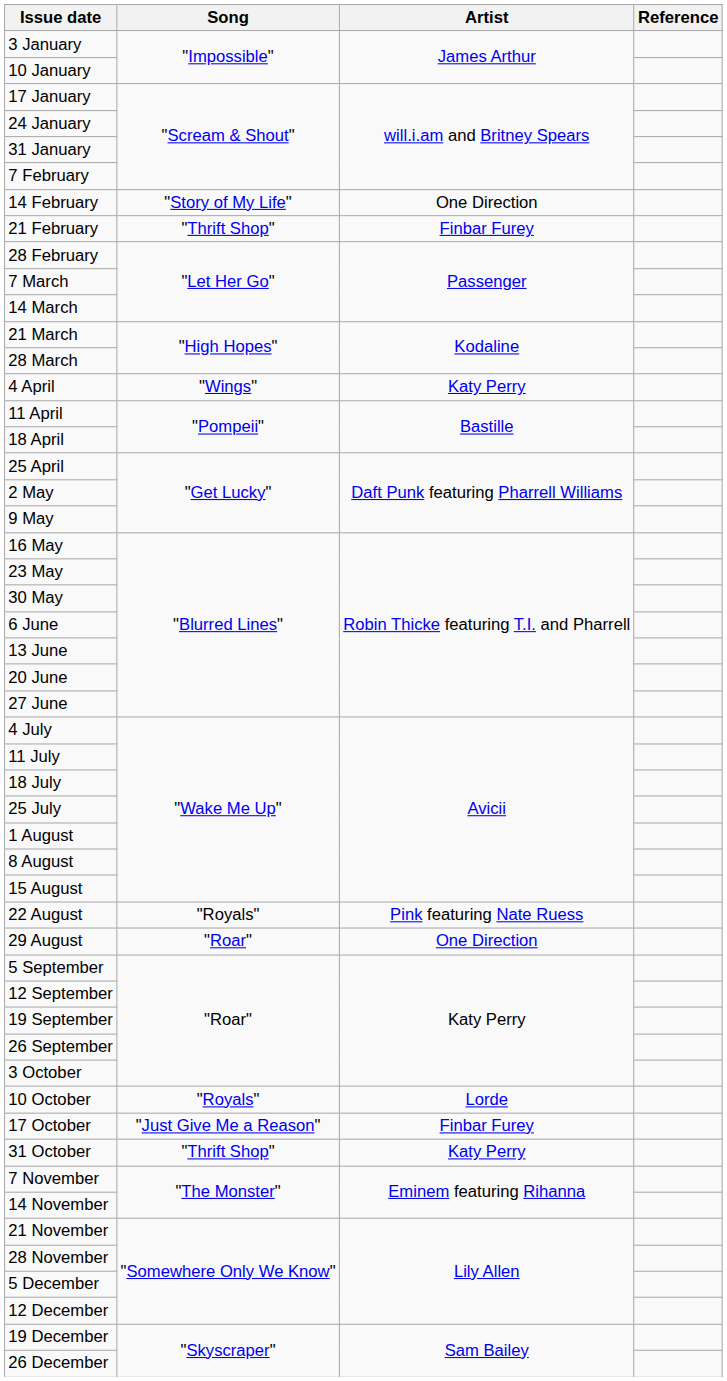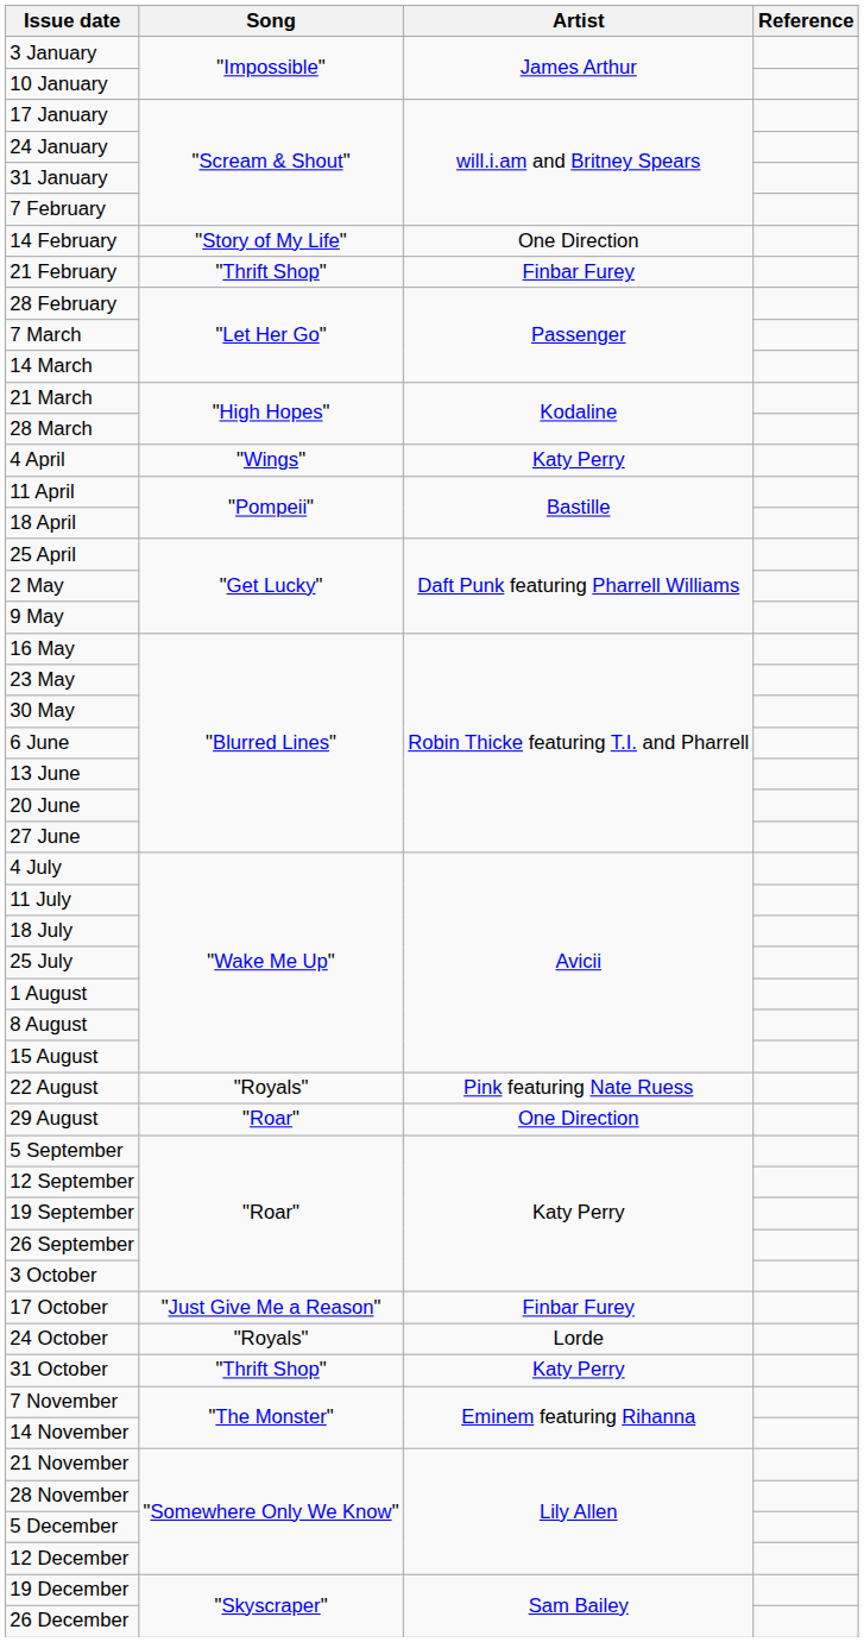 <table class="wikitable">
 <tr>
 <th>Issue date</th>
 <th>Song</th>
 <th>Artist</th>
 <th>Reference</th>
 </tr>
 <tr>
 <td>3 January</td>
 <td align="center" rowspan="2">"<a href='#'>Impossible</a>"</td>
 <td align="center" rowspan="2"><a href='#'>James Arthur</a></td>
 <td align="center"></td>
 </tr>
 <tr>
 <td>10 January</td>
 <td align="center"></td>
 </tr>
 <tr>
 <td>17 January</td>
 <td align="center" rowspan="4">"<a href='#'>Scream & Shout</a>"</td>
 <td align="center" rowspan="4"><a href='#'>will.i.am</a> and <a href='#'>Britney Spears</a></td>
 <td align="center"></td>
 </tr>
 <tr>
 <td>24 January</td>
 <td align="center"></td>
 </tr>
 <tr>
 <td>31 January</td>
 <td align="center"></td>
 </tr>
 <tr>
 <td>7 February</td>
 <td align="center"></td>
 </tr>
 <tr>
 <td>14 February</td>
 <td align="center">"<a href='#'>Story of My Life</a>"</td>
 <td align="center">One Direction</td>
 <td align="center"></td>
 </tr>
 <tr>
 <td>21 February</td>
 <td align="center">"<a href='#'>Thrift Shop</a>"</td>
 <td align="center"><a href='#'>Finbar Furey</a></td>
 <td align="center"></td>
 </tr>
 <tr>
 <td>28 February</td>
 <td align="center" rowspan="3">"<a href='#'>Let Her Go</a>"</td>
 <td align="center" rowspan="3"><a href='#'>Passenger</a></td>
 <td align="center"></td>
 </tr>
 <tr>
 <td>7 March</td>
 <td align="center"></td>
 </tr>
 <tr>
 <td>14 March</td>
 <td align="center"></td>
 </tr>
 <tr>
 <td>21 March</td>
 <td align="center" rowspan="2">"<a href='#'>High Hopes</a>"</td>
 <td align="center" rowspan="2"><a href='#'>Kodaline</a></td>
 <td align="center"></td>
 </tr>
 <tr>
 <td>28 March</td>
 <td align="center"></td>
 </tr>
 <tr>
 <td>4 April</td>
 <td align="center">"<a href='#'>Wings</a>"</td>
 <td align="center"><a href='#'>Katy Perry</a></td>
 <td align="center"></td>
 </tr>
 <tr>
 <td>11 April</td>
 <td align="center" rowspan="2">"<a href='#'>Pompeii</a>"</td>
 <td align="center" rowspan="2"><a href='#'>Bastille</a></td>
 <td align="center"></td>
 </tr>
 <tr>
 <td>18 April</td>
 <td align="center"></td>
 </tr>
 <tr>
 <td>25 April</td>
 <td align="center" rowspan="3">"<a href='#'>Get Lucky</a>"</td>
 <td align="center" rowspan="3"><a href='#'>Daft Punk</a> featuring <a href='#'>Pharrell Williams</a></td>
 <td align="center"></td>
 </tr>
 <tr>
 <td>2 May</td>
 <td align="center"></td>
 </tr>
 <tr>
 <td>9 May</td>
 <td align="center"></td>
 </tr>
 <tr>
 <td>16 May</td>
 <td align="center" rowspan="7">"<a href='#'>Blurred Lines</a>"</td>
 <td align="center" rowspan="7"><a href='#'>Robin Thicke</a> featuring <a href='#'>T.I.</a> and Pharrell</td>
 <td align="center"></td>
 </tr>
 <tr>
 <td>23 May</td>
 <td align="center"></td>
 </tr>
 <tr>
 <td>30 May</td>
 <td align="center"></td>
 </tr>
 <tr>
 <td>6 June</td>
 <td align="center"></td>
 </tr>
 <tr>
 <td>13 June</td>
 <td align="center"></td>
 </tr>
 <tr>
 <td>20 June</td>
 <td align="center"></td>
 </tr>
 <tr>
 <td>27 June</td>
 <td align="center"></td>
 </tr>
 <tr>
 <td>4 July</td>
 <td align="center" rowspan="7">"<a href='#'>Wake Me Up</a>"</td>
 <td align="center" rowspan="7"><a href='#'>Avicii</a></td>
 <td align="center"></td>
 </tr>
 <tr>
 <td>11 July</td>
 <td align="center"></td>
 </tr>
 <tr>
 <td>18 July</td>
 <td align="center"></td>
 </tr>
 <tr>
 <td>25 July</td>
 <td align="center"></td>
 </tr>
 <tr>
 <td>1 August</td>
 <td align="center"></td>
 </tr>
 <tr>
 <td>8 August</td>
 <td align="center"></td>
 </tr>
 <tr>
 <td>15 August</td>
 <td align="center"></td>
 </tr>
 <tr>
 <td>22 August</td>
 <td align="center">"Royals"</td>
 <td align="center"><a href='#'>Pink</a> featuring <a href='#'>Nate Ruess</a></td>
 <td align="center"></td>
 </tr>
 <tr>
 <td>29 August</td>
 <td align="center">"<a href='#'>Roar</a>"</td>
 <td align="center"><a href='#'>One Direction</a></td>
 <td align="center"></td>
 </tr>
 <tr>
 <td>5 September</td>
 <td align="center" rowspan="5">"Roar"</td>
 <td align="center" rowspan="5">Katy Perry</td>
 <td align="center"></td>
 </tr>
 <tr>
 <td>12 September</td>
 <td align="center"></td>
 </tr>
 <tr>
 <td>19 September</td>
 <td align="center"></td>
 </tr>
 <tr>
 <td>26 September</td>
 <td align="center"></td>
 </tr>
 <tr>
 <td>3 October</td>
 <td align="center"></td>
 </tr>
 <tr>
-<td>10 October</td>
-<td align="center">"<a href='#'>Royals</a>"</td>
-<td align="center"><a href='#'>Lorde</a></td>
+<td>17 October</td>
+<td align="center">"<a href='#'>Just Give Me a Reason</a>"</td>
+<td align="center"><a href='#'>Finbar Furey</a></td>
 <td align="center"></td>
 </tr>
 <tr>
-<td>17 October</td>
-<td align="center">"<a href='#'>Just Give Me a Reason</a>"</td>
-<td align="center"><a href='#'>Finbar Furey</a></td>
+<td>24 October</td>
+<td align="center">"Royals"</td>
+<td align="center">Lorde</td>
 <td align="center"></td>
 </tr>
 <tr>
 <td>31 October</td>
 <td align="center">"<a href='#'>Thrift Shop</a>"</td>
 <td align="center"><a href='#'>Katy Perry</a></td>
 <td align="center"></td>
 </tr>
 <tr>
 <td>7 November</td>
 <td align="center" rowspan="2">"<a href='#'>The Monster</a>"</td>
 <td align="center" rowspan="2"><a href='#'>Eminem</a> featuring <a href='#'>Rihanna</a></td>
 <td align="center"></td>
 </tr>
 <tr>
 <td>14 November</td>
 <td align="center"></td>
 </tr>
 <tr>
 <td>21 November</td>
 <td align="center" rowspan="4">"<a href='#'>Somewhere Only We Know</a>"</td>
 <td align="center" rowspan="4"><a href='#'>Lily Allen</a></td>
 <td align="center"></td>
 </tr>
 <tr>
 <td>28 November</td>
 <td align="center"></td>
 </tr>
 <tr>
 <td>5 December</td>
 <td align="center"></td>
 </tr>
 <tr>
 <td>12 December</td>
 <td align="center"></td>
 </tr>
 <tr>
 <td>19 December</td>
 <td align="center" rowspan="2">"<a href='#'>Skyscraper</a>"</td>
 <td align="center" rowspan="2"><a href='#'>Sam Bailey</a></td>
 <td align="center"></td>
 </tr>
 <tr>
 <td>26 December</td>
 <td align="center"></td>
 </tr>
 </table>
